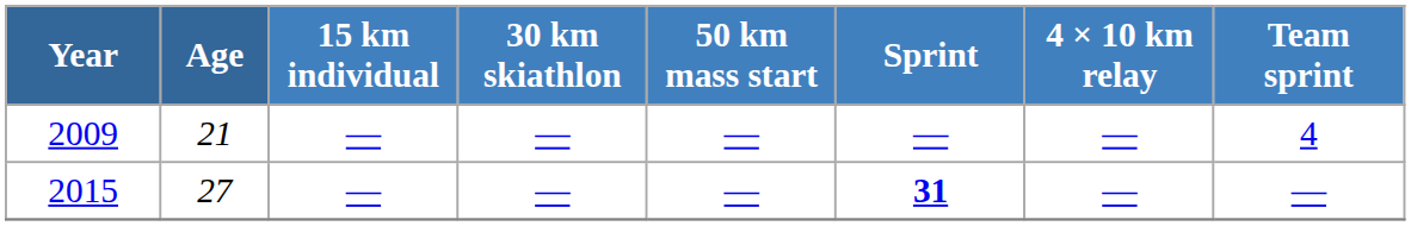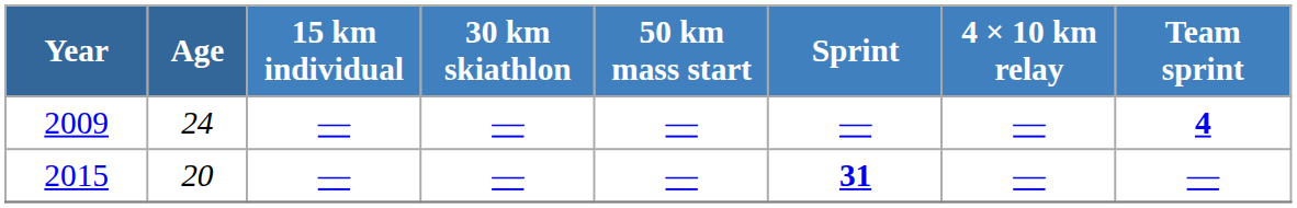 <table class="wikitable" style="font-size:95%; text-align:center; border:grey solid 1px; border-collapse:collapse; background:#ffffff;">
 <tr>
 <th style="background-color:#369; color:white; width:60px;"> Year </th>
 <th style="background-color:#369; color:white; width:40px;"> Age </th>
 <th style="background-color:#4180be; color:white; width:75px;"> 15 km <br> individual </th>
 <th style="background-color:#4180be; color:white; width:75px;"> 30 km <br> skiathlon </th>
 <th style="background-color:#4180be; color:white; width:75px;"> 50 km <br> mass start </th>
 <th style="background-color:#4180be; color:white; width:75px;"> Sprint </th>
 <th style="background-color:#4180be; color:white; width:75px;"> 4 × 10 km <br> relay </th>
 <th style="background-color:#4180be; color:white; width:75px;"> Team <br> sprint </th>
 </tr>
 <tr>
 <td><a href='#'>2009</a></td>
-<td><em>21</em></td>
+<td><em>24</em></td>
 <td><a href='#'>—</a></td>
 <td><a href='#'>—</a></td>
 <td><a href='#'>—</a></td>
 <td><a href='#'>—</a></td>
 <td><a href='#'>—</a></td>
-<td><a href='#'>4</a></td>
+<td><strong><a href='#'>4</a></strong></td>
 </tr>
 <tr>
 <td><a href='#'>2015</a></td>
-<td><em>27</em></td>
+<td><em>20</em></td>
 <td><a href='#'>—</a></td>
 <td><a href='#'>—</a></td>
 <td><a href='#'>—</a></td>
 <td><strong><a href='#'>31</a></strong></td>
 <td><a href='#'>—</a></td>
 <td><a href='#'>—</a></td>
 </tr>
 <tr>
 </tr>
 </table>
